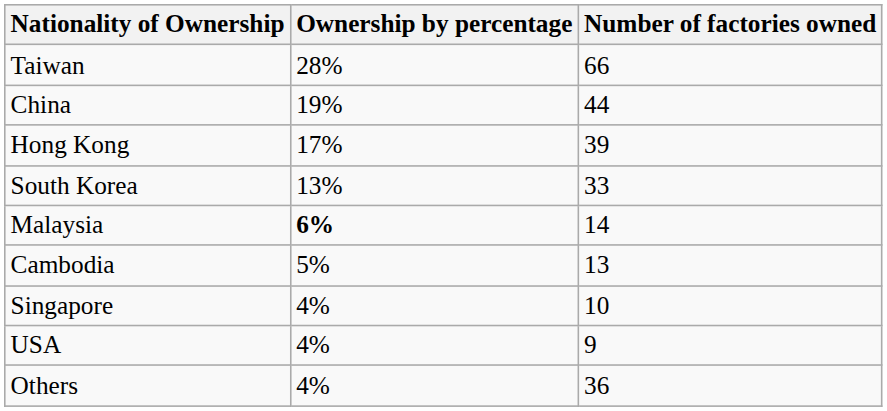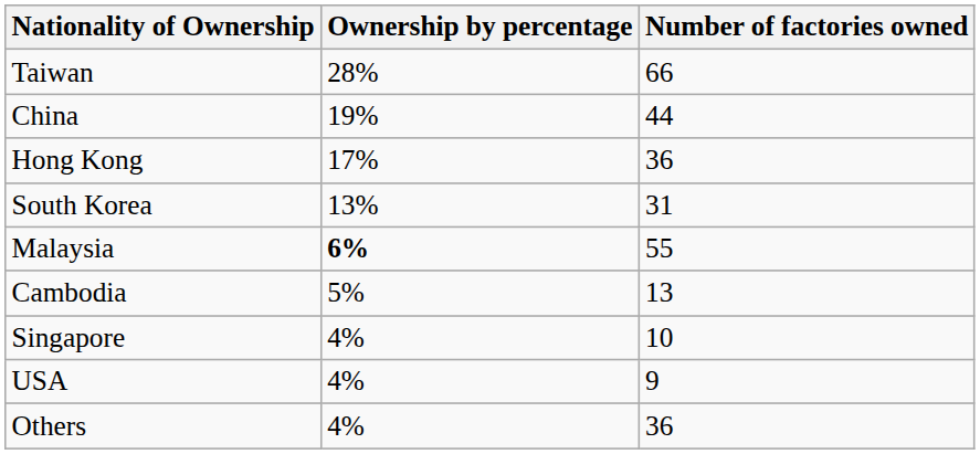 <table class="wikitable sortable">
 <tr>
 <th>Nationality of Ownership</th>
 <th>Ownership by percentage</th>
 <th>Number of factories owned</th>
 </tr>
 <tr>
 <td>Taiwan</td>
 <td>28%</td>
 <td>66</td>
 </tr>
 <tr>
 <td>China</td>
 <td>19%</td>
 <td>44</td>
 </tr>
 <tr>
 <td>Hong Kong</td>
 <td>17%</td>
-<td>39</td>
+<td>36</td>
 </tr>
 <tr>
 <td>South Korea</td>
 <td>13%</td>
-<td>33</td>
+<td>31</td>
 </tr>
 <tr>
 <td>Malaysia</td>
 <td><strong>6%</strong></td>
-<td>14</td>
+<td>55</td>
 </tr>
 <tr>
 <td>Cambodia</td>
 <td>5%</td>
 <td>13</td>
 </tr>
 <tr>
 <td>Singapore</td>
 <td>4%</td>
 <td>10</td>
 </tr>
 <tr>
 <td>USA</td>
 <td>4%</td>
 <td>9</td>
 </tr>
 <tr>
 <td>Others</td>
 <td>4%</td>
 <td>36</td>
 </tr>
 </table>
